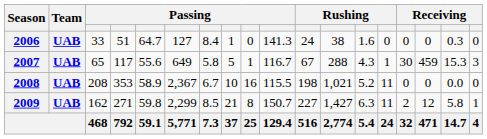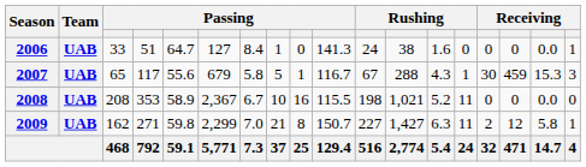 <table class="wikitable" style="text-align:center;">
 <tr>
 <th rowspan="2">Season</th>
 <th rowspan="2">Team</th>
 <th colspan="8">Passing</th>
 <th colspan="4">Rushing</th>
 <th colspan="4">Receiving</th>
 </tr>
 <tr>
 <th></th>
 <th></th>
 <th></th>
 <th></th>
 <th></th>
 <th></th>
 <th></th>
 <th></th>
 <th></th>
 <th></th>
 <th></th>
 <th></th>
 <th></th>
 <th></th>
 <th></th>
 <th></th>
 </tr>
 <tr>
 <th><a href='#'>2006</a></th>
 <th><a href='#'>UAB</a></th>
 <td>33</td>
 <td>51</td>
 <td>64.7</td>
 <td>127</td>
 <td>8.4</td>
 <td>1</td>
 <td>0</td>
 <td>141.3</td>
 <td>24</td>
 <td>38</td>
 <td>1.6</td>
 <td>0</td>
 <td>0</td>
 <td>0</td>
-<td>0.3</td>
-<td>0</td>
+<td>0.0</td>
+<td>1</td>
 </tr>
 <tr>
 <th><a href='#'>2007</a></th>
 <th><a href='#'>UAB</a></th>
 <td>65</td>
 <td>117</td>
 <td>55.6</td>
-<td>649</td>
+<td>679</td>
 <td>5.8</td>
 <td>5</td>
 <td>1</td>
 <td>116.7</td>
 <td>67</td>
 <td>288</td>
 <td>4.3</td>
 <td>1</td>
 <td>30</td>
 <td>459</td>
 <td>15.3</td>
 <td>3</td>
 </tr>
 <tr>
 <th><a href='#'>2008</a></th>
 <th><a href='#'>UAB</a></th>
 <td>208</td>
 <td>353</td>
 <td>58.9</td>
 <td>2,367</td>
 <td>6.7</td>
 <td>10</td>
 <td>16</td>
 <td>115.5</td>
 <td>198</td>
 <td>1,021</td>
 <td>5.2</td>
 <td>11</td>
 <td>0</td>
 <td>0</td>
 <td>0.0</td>
 <td>0</td>
 </tr>
 <tr>
 <th><a href='#'>2009</a></th>
 <th><a href='#'>UAB</a></th>
 <td>162</td>
 <td>271</td>
 <td>59.8</td>
 <td>2,299</td>
-<td>8.5</td>
+<td>7.0</td>
 <td>21</td>
 <td>8</td>
 <td>150.7</td>
 <td>227</td>
 <td>1,427</td>
 <td>6.3</td>
 <td>11</td>
 <td>2</td>
 <td>12</td>
 <td>5.8</td>
 <td>1</td>
 </tr>
 <tr>
 <th colspan="2"></th>
 <th>468</th>
 <th>792</th>
 <th>59.1</th>
 <th>5,771</th>
 <th>7.3</th>
 <th>37</th>
 <th>25</th>
 <th>129.4</th>
 <th>516</th>
 <th>2,774</th>
 <th>5.4</th>
 <th>24</th>
 <th>32</th>
 <th>471</th>
 <th>14.7</th>
 <th>4</th>
 </tr>
 </table>
